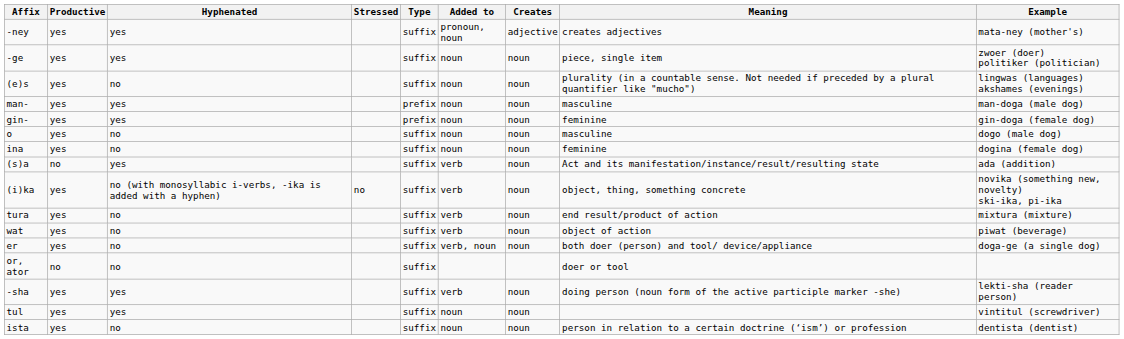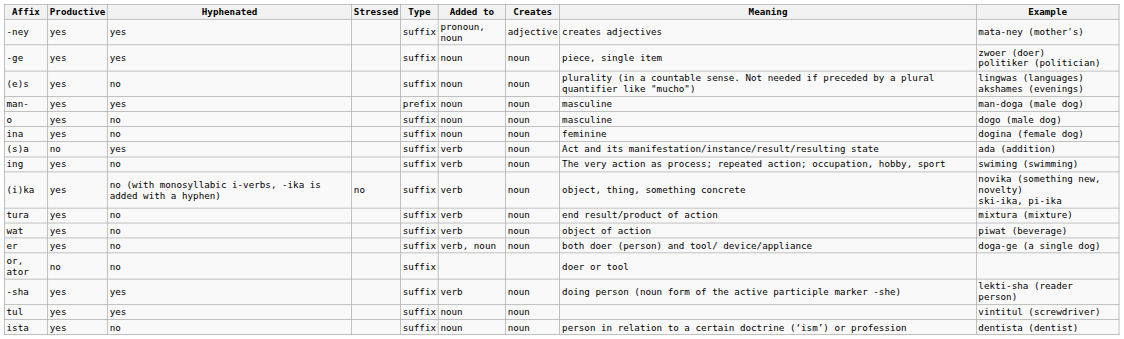 <table class="wikitable sortable">
 <tr>
 <th>Affix</th>
 <th>Productive</th>
 <th>Hyphenated</th>
 <th>Stressed</th>
 <th>Type</th>
 <th>Added to</th>
 <th>Creates</th>
 <th>Meaning</th>
 <th>Example</th>
 </tr>
 <tr>
 <td>-ney</td>
 <td>yes</td>
 <td>yes</td>
 <td></td>
 <td>suffix</td>
 <td>pronoun, noun</td>
 <td>adjective</td>
 <td>creates adjectives</td>
 <td>mata-ney (mother's)</td>
 </tr>
 <tr>
 <td>-ge</td>
 <td>yes</td>
 <td>yes</td>
 <td></td>
 <td>suffix</td>
 <td>noun</td>
 <td>noun</td>
 <td>piece, single item</td>
 <td>zwoer (doer)<br>politiker (politician)</td>
 </tr>
 <tr>
 <td>(e)s</td>
 <td>yes</td>
 <td>no</td>
 <td></td>
 <td>suffix</td>
 <td>noun</td>
 <td>noun</td>
 <td>plurality (in a countable sense. Not needed if preceded by a plural quantifier like "mucho")</td>
 <td>lingwas (languages)<br>akshames (evenings)</td>
 </tr>
 <tr>
 <td>man-</td>
 <td>yes</td>
 <td>yes</td>
 <td></td>
 <td>prefix</td>
 <td>noun</td>
 <td>noun</td>
 <td>masculine</td>
 <td>man-doga (male dog)</td>
 </tr>
 <tr>
-<td>gin-</td>
-<td>yes</td>
-<td>yes</td>
-<td></td>
-<td>prefix</td>
-<td>noun</td>
-<td>noun</td>
-<td>feminine</td>
-<td>gin-doga (female dog)</td>
-</tr>
-<tr>
 <td>o</td>
 <td>yes</td>
 <td>no</td>
 <td></td>
 <td>suffix</td>
 <td>noun</td>
 <td>noun</td>
 <td>masculine</td>
 <td>dogo (male dog)</td>
 </tr>
 <tr>
 <td>ina</td>
 <td>yes</td>
 <td>no</td>
 <td></td>
 <td>suffix</td>
 <td>noun</td>
 <td>noun</td>
 <td>feminine</td>
 <td>dogina (female dog)</td>
 </tr>
 <tr>
 <td>(s)a</td>
 <td>no</td>
 <td>yes</td>
 <td></td>
 <td>suffix</td>
 <td>verb</td>
 <td>noun</td>
 <td>Act and its manifestation/instance/result/resulting state</td>
 <td>ada (addition)</td>
+</tr>
+<tr>
+<td>ing</td>
+<td>yes</td>
+<td>no</td>
+<td></td>
+<td>suffix</td>
+<td>verb</td>
+<td>noun</td>
+<td>The very action as process; repeated action; occupation, hobby, sport</td>
+<td>swiming (swimming)</td>
 </tr>
 <tr>
 <td>(i)ka</td>
 <td>yes</td>
 <td>no (with monosyllabic i-verbs, -ika is added with a hyphen)</td>
 <td>no</td>
 <td>suffix</td>
 <td>verb</td>
 <td>noun</td>
 <td>object, thing, something concrete</td>
 <td>novika (something new, novelty)<br>ski-ika, pi-ika</td>
 </tr>
 <tr>
 <td>tura</td>
 <td>yes</td>
 <td>no</td>
 <td></td>
 <td>suffix</td>
 <td>verb</td>
 <td>noun</td>
 <td>end result/product of action</td>
 <td>mixtura (mixture)</td>
 </tr>
 <tr>
 <td>wat</td>
 <td>yes</td>
 <td>no</td>
 <td></td>
 <td>suffix</td>
 <td>verb</td>
 <td>noun</td>
 <td>object of action</td>
 <td>piwat (beverage)</td>
 </tr>
 <tr>
 <td>er</td>
 <td>yes</td>
 <td>no</td>
 <td></td>
 <td>suffix</td>
 <td>verb, noun</td>
 <td>noun</td>
 <td>both doer (person) and tool/ device/appliance</td>
 <td>doga-ge (a single dog)</td>
 </tr>
 <tr>
 <td>or, ator</td>
 <td>no</td>
 <td>no</td>
 <td></td>
 <td>suffix</td>
 <td></td>
 <td></td>
 <td>doer or tool</td>
 <td></td>
 </tr>
 <tr>
 <td>-sha</td>
 <td>yes</td>
 <td>yes</td>
 <td></td>
 <td>suffix</td>
 <td>verb</td>
 <td>noun</td>
 <td>doing person (noun form of the active participle marker -she)</td>
 <td>lekti-sha (reader person)</td>
 </tr>
 <tr>
 <td>tul</td>
 <td>yes</td>
 <td>yes</td>
 <td></td>
 <td>suffix</td>
 <td>noun</td>
 <td>noun</td>
 <td></td>
 <td>vintitul (screwdriver)</td>
 </tr>
 <tr>
 <td>ista</td>
 <td>yes</td>
 <td>no</td>
 <td></td>
 <td>suffix</td>
 <td>noun</td>
 <td>noun</td>
 <td>person in relation to a certain doctrine (‘ism’) or profession</td>
 <td>dentista (dentist)</td>
 </tr>
 </table>
